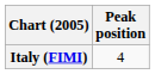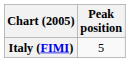 <table class="wikitable sortable plainrowheaders" style="text-align:center">
 <tr>
 <th scope="col">Chart (2005)</th>
 <th scope="col">Peak<br>position</th>
 </tr>
 <tr>
 <th scope="row">Italy (<a href='#'>FIMI</a>)</th>
-<td>4</td>
+<td>5</td>
 </tr>
 </table>
